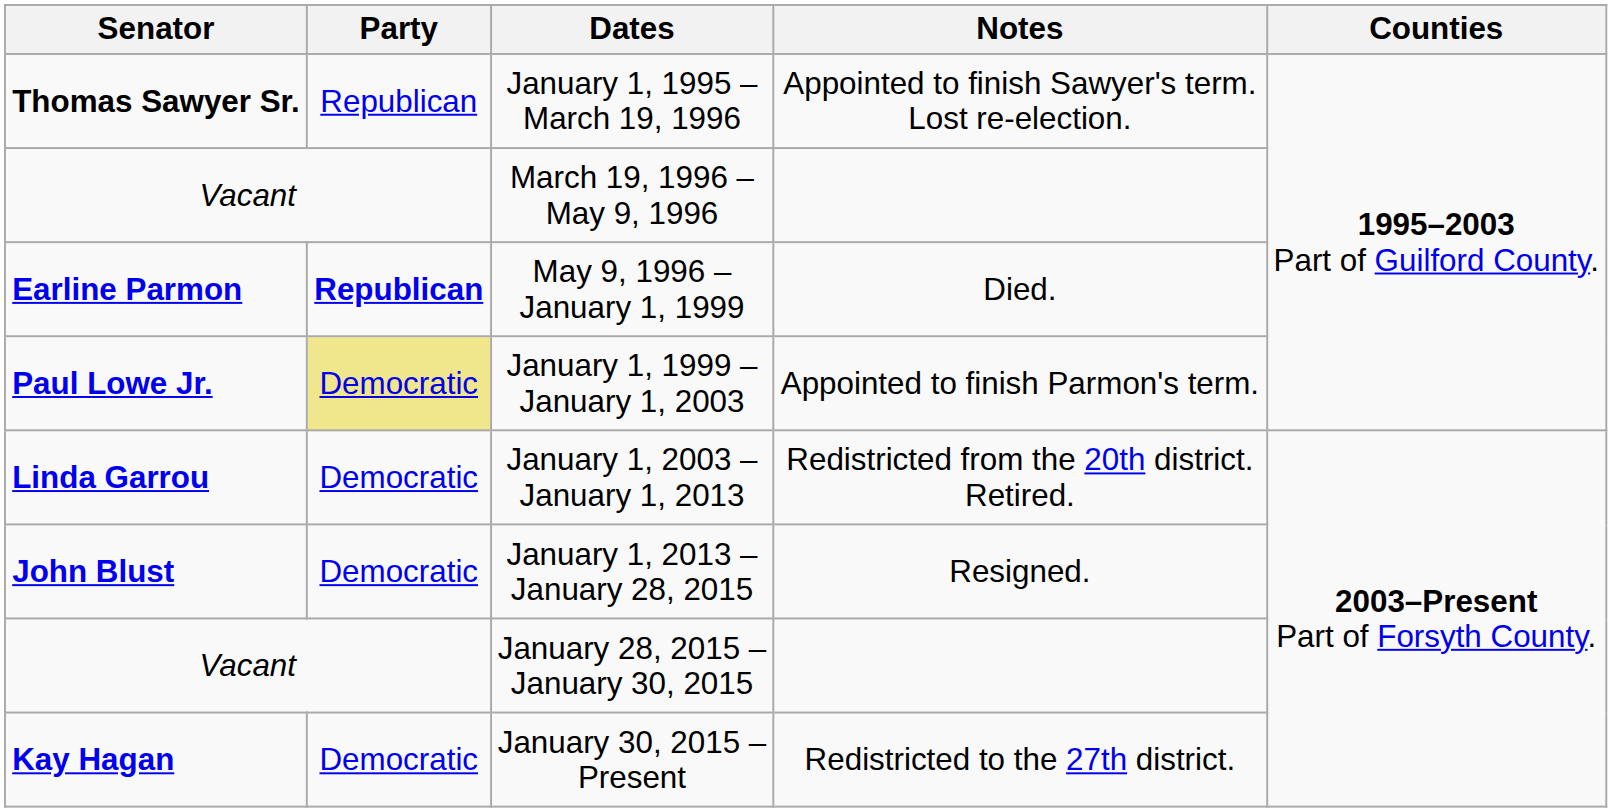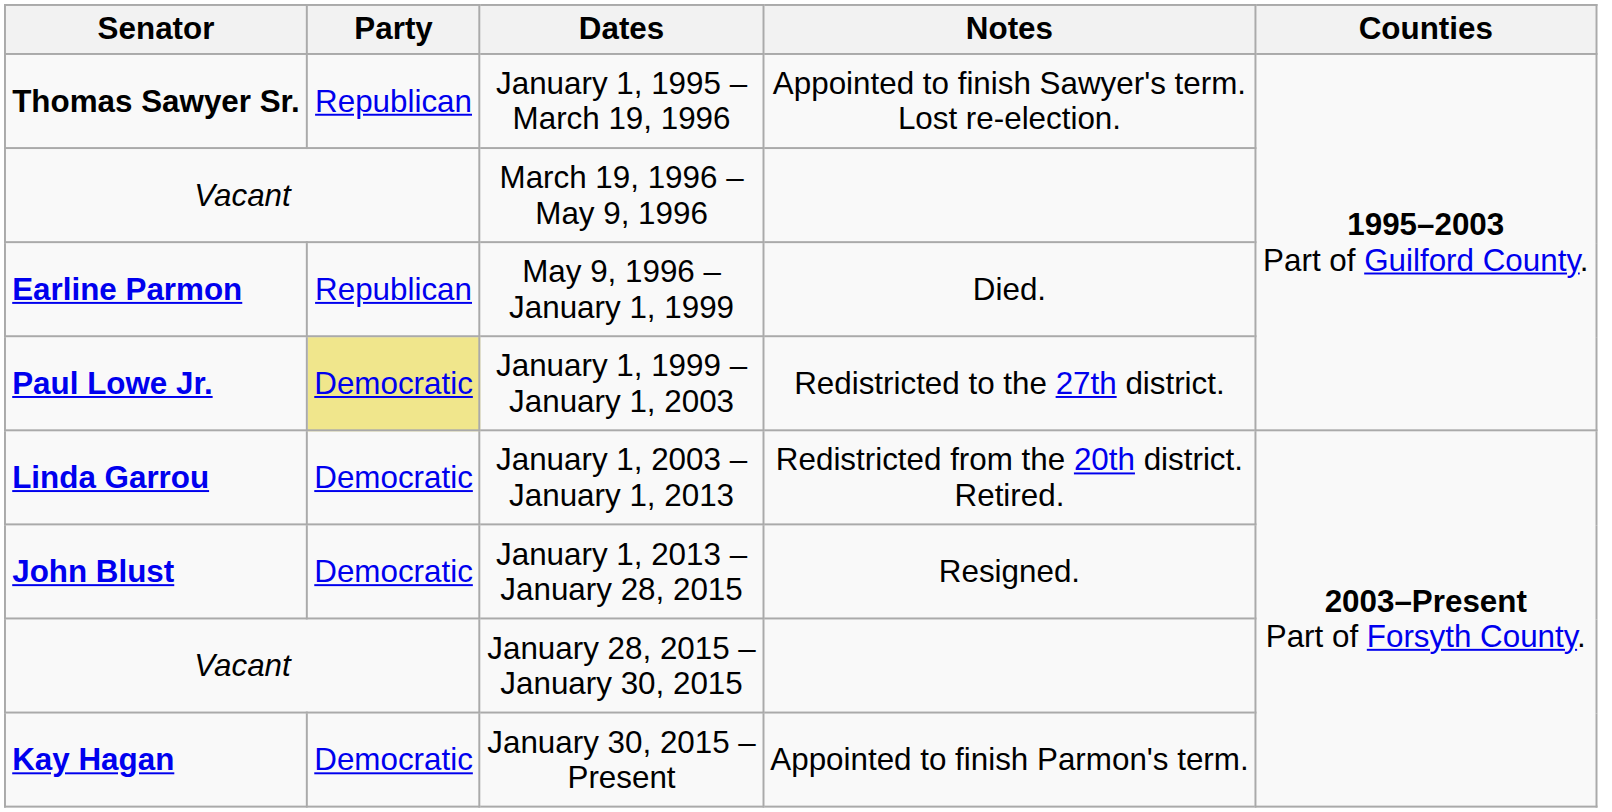 <table class=wikitable style="text-align:center">
 <tr>
 <th>Senator</th>
 <th>Party</th>
 <th>Dates</th>
 <th>Notes</th>
 <th>Counties</th>
 </tr>
 <tr style="height:3em">
 <td align=left><strong>Thomas Sawyer Sr.</strong></td>
 <td><a href='#'>Republican</a></td>
 <td nowrap>January 1, 1995 – <br> March 19, 1996</td>
 <td>Appointed to finish Sawyer's term. <br> Lost re-election.</td>
 <td rowspan=4><strong>1995–2003</strong><br> Part of <a href='#'>Guilford County</a>.</td>
 </tr>
 <tr style="height:3em">
 <td colspan=2><em>Vacant</em></td>
 <td nowrap>March 19, 1996 – <br> May 9, 1996</td>
 <td></td>
 </tr>
 <tr style="height:3em">
 <td align=left><strong><a href='#'>Earline Parmon</a></strong></td>
-<td><strong><a href='#'>Republican</a></strong></td>
+<td><a href='#'>Republican</a></td>
 <td nowrap>May 9, 1996 – <br> January 1, 1999</td>
 <td>Died.</td>
 </tr>
 <tr style="height:3em">
 <td align=left><strong><a href='#'>Paul Lowe Jr.</a></strong></td>
 <td style="background: khaki;"><a href='#'>Democratic</a></td>
 <td nowrap>January 1, 1999 – <br> January 1, 2003</td>
-<td>Appointed to finish Parmon's term.</td>
+<td>Redistricted to the <a href='#'>27th</a> district.</td>
 </tr>
 <tr style="height:3em">
 <td align=left><strong><a href='#'>Linda Garrou</a></strong></td>
 <td><a href='#'>Democratic</a></td>
 <td nowrap>January 1, 2003 – <br> January 1, 2013</td>
 <td>Redistricted from the <a href='#'>20th</a> district. <br> Retired.</td>
 <td rowspan=4><strong>2003–Present</strong><br> Part of <a href='#'>Forsyth County</a>.</td>
 </tr>
 <tr style="height:3em">
 <td align=left><strong><a href='#'>John Blust</a></strong></td>
 <td><a href='#'>Democratic</a></td>
 <td nowrap>January 1, 2013 – <br> January 28, 2015</td>
 <td>Resigned.</td>
 </tr>
 <tr style="height:3em">
 <td colspan=2><em>Vacant</em></td>
 <td nowrap>January 28, 2015 – <br> January 30, 2015</td>
 <td></td>
 </tr>
 <tr style="height:3em">
 <td align=left><strong><a href='#'>Kay Hagan</a></strong></td>
 <td><a href='#'>Democratic</a></td>
 <td nowrap>January 30, 2015 – <br> Present</td>
-<td>Redistricted to the <a href='#'>27th</a> district.</td>
+<td>Appointed to finish Parmon's term.</td>
 </tr>
 </table>
